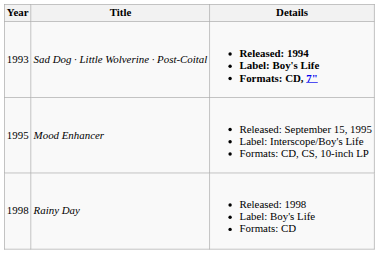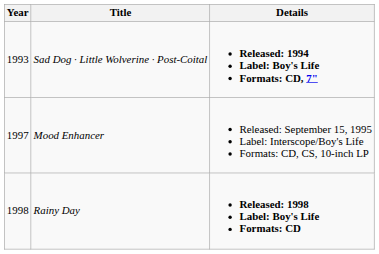 <table class="wikitable">
 <tr>
 <th>Year</th>
 <th>Title</th>
 <th>Details</th>
 </tr>
 <tr>
 <td>1993</td>
 <td><em>Sad Dog · Little Wolverine · Post-Coital</em></td>
 <td><strong><br><ul><li>Released: 1994</li><li>Label: Boy's Life</li><li>Formats: CD, <a href='#'>7"</a></li></ul></strong></td>
 </tr>
 <tr>
-<td>1995</td>
+<td>1997</td>
 <td><em>Mood Enhancer</em></td>
 <td><br><ul><li>Released: September 15, 1995</li><li>Label: Interscope/Boy's Life</li><li>Formats: CD, CS, 10-inch LP</li></ul></td>
 </tr>
 <tr>
 <td>1998</td>
 <td><em>Rainy Day</em></td>
-<td><br><ul><li>Released: 1998</li><li>Label: Boy's Life</li><li>Formats: CD</li></ul></td>
+<td><strong><br><ul><li>Released: 1998</li><li>Label: Boy's Life</li><li>Formats: CD</li></ul></strong></td>
 </tr>
 </table>
